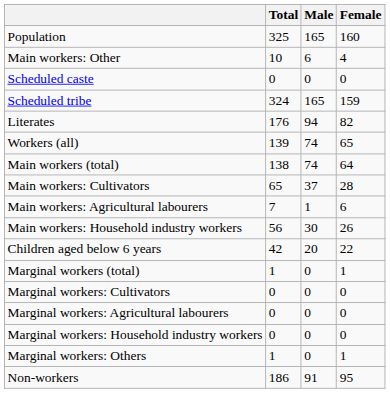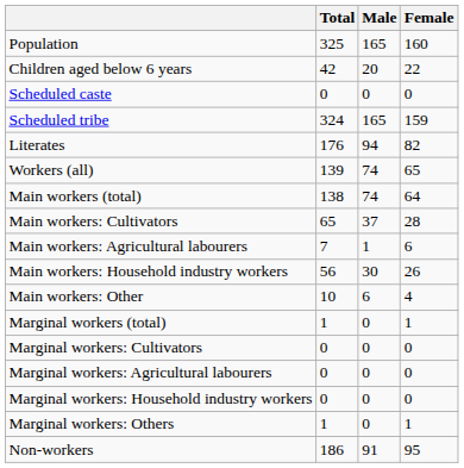 <table class="wikitable sortable">
 <tr>
 <th></th>
 <th>Total</th>
 <th>Male</th>
 <th>Female</th>
 </tr>
 <tr>
 <td>Population</td>
 <td>325</td>
 <td>165</td>
 <td>160</td>
 </tr>
 <tr>
-<td>Main workers: Other</td>
-<td>10</td>
-<td>6</td>
-<td>4</td>
+<td>Children aged below 6 years</td>
+<td>42</td>
+<td>20</td>
+<td>22</td>
 </tr>
 <tr>
 <td><a href='#'>Scheduled caste</a></td>
 <td>0</td>
 <td>0</td>
 <td>0</td>
 </tr>
 <tr>
 <td><a href='#'>Scheduled tribe</a></td>
 <td>324</td>
 <td>165</td>
 <td>159</td>
 </tr>
 <tr>
 <td>Literates</td>
 <td>176</td>
 <td>94</td>
 <td>82</td>
 </tr>
 <tr>
 <td>Workers (all)</td>
 <td>139</td>
 <td>74</td>
 <td>65</td>
 </tr>
 <tr>
 <td>Main workers (total)</td>
 <td>138</td>
 <td>74</td>
 <td>64</td>
 </tr>
 <tr>
 <td>Main workers: Cultivators</td>
 <td>65</td>
 <td>37</td>
 <td>28</td>
 </tr>
 <tr>
 <td>Main workers: Agricultural labourers</td>
 <td>7</td>
 <td>1</td>
 <td>6</td>
 </tr>
 <tr>
 <td>Main workers: Household industry workers</td>
 <td>56</td>
 <td>30</td>
 <td>26</td>
 </tr>
 <tr>
-<td>Children aged below 6 years</td>
-<td>42</td>
-<td>20</td>
-<td>22</td>
+<td>Main workers: Other</td>
+<td>10</td>
+<td>6</td>
+<td>4</td>
 </tr>
 <tr>
 <td>Marginal workers (total)</td>
 <td>1</td>
 <td>0</td>
 <td>1</td>
 </tr>
 <tr>
 <td>Marginal workers: Cultivators</td>
 <td>0</td>
 <td>0</td>
 <td>0</td>
 </tr>
 <tr>
 <td>Marginal workers: Agricultural labourers</td>
 <td>0</td>
 <td>0</td>
 <td>0</td>
 </tr>
 <tr>
 <td>Marginal workers: Household industry workers</td>
 <td>0</td>
 <td>0</td>
 <td>0</td>
 </tr>
 <tr>
 <td>Marginal workers: Others</td>
 <td>1</td>
 <td>0</td>
 <td>1</td>
 </tr>
 <tr>
 <td>Non-workers</td>
 <td>186</td>
 <td>91</td>
 <td>95</td>
 </tr>
 </table>
